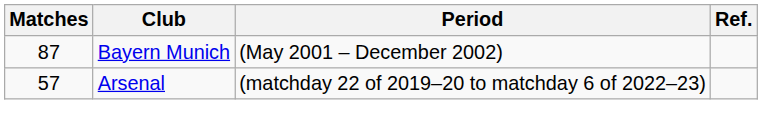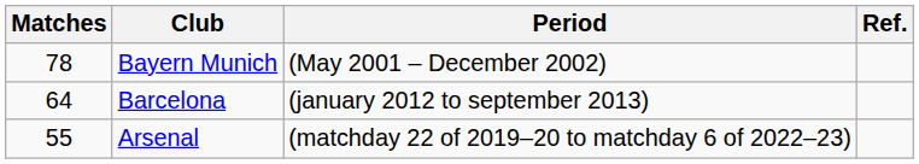 <table class="wikitable sortable" style="text-align:left">
 <tr>
 <th>Matches</th>
 <th>Club</th>
 <th>Period</th>
 <th>Ref.</th>
 </tr>
 <tr>
-<td style="text-align:center;">87</td>
+<td style="text-align:center;">78</td>
 <td> <a href='#'>Bayern Munich</a></td>
 <td>(May 2001 – December 2002)</td>
 <td></td>
 </tr>
 <tr>
-<td style="text-align:center;">57</td>
+<td style="text-align:center;">64</td>
+<td> <a href='#'>Barcelona</a></td>
+<td>(january 2012 to september 2013)</td>
+<td></td>
+</tr>
+<tr>
+<td style="text-align:center;">55</td>
 <td> <a href='#'>Arsenal</a></td>
 <td>(matchday 22 of 2019–20 to matchday 6 of 2022–23)</td>
 <td></td>
 </tr>
 </table>
